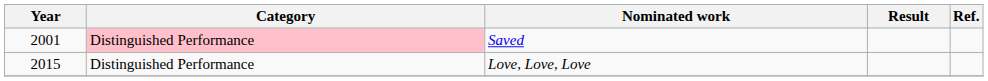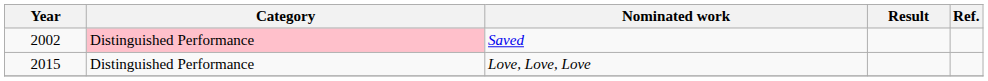 <table class=wikitable>
 <tr>
 <th scope="col" style="width:5em;">Year</th>
 <th scope="col" style="width:26em;">Category</th>
 <th scope="col" style="width:25em;">Nominated work</th>
 <th scope="col" style="width:5em;">Result</th>
 <th>Ref.</th>
 </tr>
 <tr>
-<td style="text-align:center;">2001</td>
+<td style="text-align:center;">2002</td>
 <td style="background: pink;">Distinguished Performance</td>
 <td><em><a href='#'>Saved</a></em></td>
 <td></td>
 <td></td>
 </tr>
 <tr>
 <td style="text-align:center;">2015</td>
 <td>Distinguished Performance</td>
 <td><em>Love, Love, Love</em></td>
 <td></td>
 <td></td>
 </tr>
 <tr>
 </tr>
 </table>
